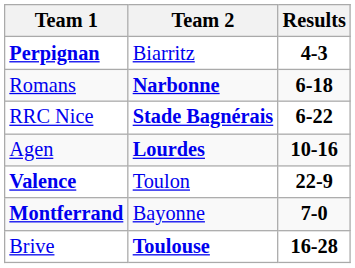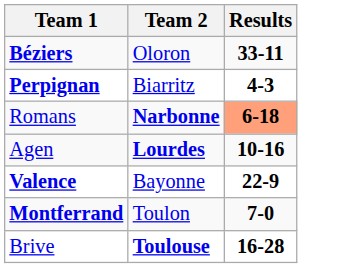 <table class="wikitable">
 <tr>
 <th>Team 1</th>
 <th>Team 2</th>
 <th>Results</th>
+</tr>
+<tr>
+<td><strong><a href='#'>Béziers</a></strong></td>
+<td><a href='#'>Oloron</a></td>
+<td align="center"><strong>33-11</strong></td>
 </tr>
 <tr bgcolor="white">
 <td><strong><a href='#'>Perpignan</a></strong></td>
 <td><a href='#'>Biarritz</a></td>
 <td align="center"><strong>4-3</strong></td>
 </tr>
 <tr>
 <td><a href='#'>Romans</a></td>
 <td><strong><a href='#'>Narbonne</a></strong></td>
-<td align="center"><strong>6-18</strong></td>
-</tr>
-<tr bgcolor="white">
-<td><a href='#'>RRC Nice</a></td>
-<td><strong><a href='#'>Stade Bagnérais</a></strong></td>
-<td align="center"><strong>6-22</strong></td>
+<td align="center" style="background: lightsalmon;"><strong>6-18</strong></td>
 </tr>
 <tr>
 <td><a href='#'>Agen</a></td>
 <td><strong><a href='#'>Lourdes</a></strong></td>
 <td align="center"><strong>10-16</strong></td>
 </tr>
 <tr bgcolor="white">
 <td><strong><a href='#'>Valence</a></strong></td>
-<td><a href='#'>Toulon</a></td>
+<td><a href='#'>Bayonne</a></td>
 <td align="center"><strong>22-9</strong></td>
 </tr>
 <tr>
 <td><strong><a href='#'>Montferrand</a></strong></td>
-<td><a href='#'>Bayonne</a></td>
+<td><a href='#'>Toulon</a></td>
 <td align="center"><strong>7-0</strong></td>
 </tr>
 <tr bgcolor="white">
 <td><a href='#'>Brive</a></td>
 <td><strong><a href='#'>Toulouse</a></strong></td>
 <td align="center"><strong>16-28</strong></td>
 </tr>
 </table>
